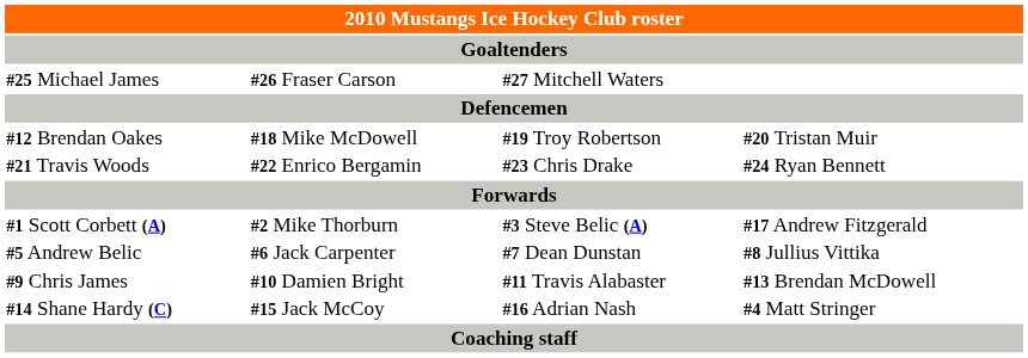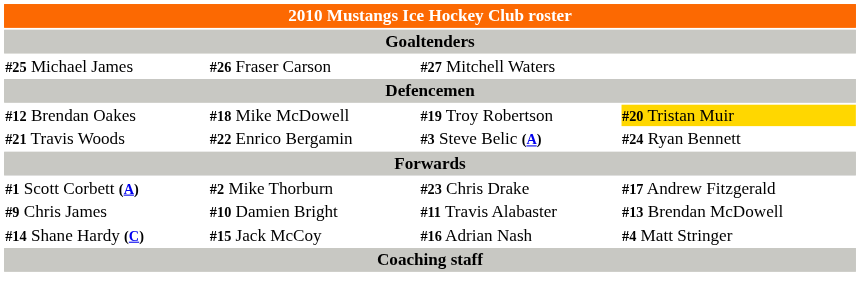 <table class="toccolours" style="width:50em">
 <tr>
 <th colspan="4" style="background:#fc6902;color:white;border:#fc6902 1px solid">2010 Mustangs Ice Hockey Club roster</th>
 </tr>
 <tr>
 <th colspan="4" style="background:#c8c8c3;color:black;border:#c8c8c3 1px solid">Goaltenders</th>
 </tr>
 <tr>
 <td> <small><strong>#25</strong></small> Michael James</td>
 <td> <small><strong>#26</strong></small> Fraser Carson</td>
 <td> <small><strong>#27</strong></small> Mitchell Waters</td>
 <td></td>
 </tr>
 <tr>
 <th colspan="4" style="background:#c8c8c3;color:black;border:#c8c8c3 1px solid">Defencemen</th>
 </tr>
 <tr>
 <td> <small><strong>#12</strong></small> Brendan Oakes</td>
 <td> <small><strong>#18</strong></small> Mike McDowell</td>
 <td> <small><strong>#19</strong></small> Troy Robertson</td>
-<td> <small><strong>#20</strong></small> Tristan Muir</td>
+<td style="background: gold;"> <small><strong>#20</strong></small> Tristan Muir</td>
 </tr>
 <tr>
 <td> <small><strong>#21</strong></small> Travis Woods</td>
 <td> <small><strong>#22</strong></small> Enrico Bergamin</td>
-<td> <small><strong>#23</strong></small> Chris Drake</td>
+<td> <small><strong>#3</strong></small> Steve Belic <small><strong>(<a href='#'>A</a>)</strong></small></td>
 <td> <small><strong>#24</strong></small> Ryan Bennett</td>
 </tr>
 <tr>
 <th colspan="4" style="background:#c8c8c3;color:black;border:#c8c8c3 1px solid">Forwards</th>
 </tr>
 <tr>
 <td> <small><strong>#1</strong></small> Scott Corbett <small><strong>(<a href='#'>A</a>)</strong></small></td>
 <td> <small><strong>#2</strong></small> Mike Thorburn</td>
-<td> <small><strong>#3</strong></small> Steve Belic <small><strong>(<a href='#'>A</a>)</strong></small></td>
+<td> <small><strong>#23</strong></small> Chris Drake</td>
 <td> <small><strong>#17</strong></small> Andrew Fitzgerald</td>
-</tr>
-<tr>
-<td> <small><strong>#5</strong></small> Andrew Belic</td>
-<td> <small><strong>#6</strong></small> Jack Carpenter</td>
-<td> <small><strong>#7</strong></small> Dean Dunstan</td>
-<td> <small><strong>#8</strong></small> Jullius Vittika</td>
 </tr>
 <tr>
 <td> <small><strong>#9</strong></small> Chris James</td>
 <td> <small><strong>#10</strong></small> Damien Bright</td>
 <td> <small><strong>#11</strong></small> Travis Alabaster</td>
 <td> <small><strong>#13</strong></small> Brendan McDowell</td>
 </tr>
 <tr>
 <td> <small><strong>#14</strong></small> Shane Hardy <small><strong>(<a href='#'>C</a>)</strong></small></td>
 <td> <small><strong>#15</strong></small> Jack McCoy</td>
 <td> <small><strong>#16</strong></small> Adrian Nash</td>
 <td> <small><strong>#4</strong></small> Matt Stringer</td>
 </tr>
 <tr>
 <th colspan="4" style="background:#c8c8c3;color:black;border:#c8c8c3 1px solid">Coaching staff</th>
 </tr>
 <tr>
 <td colspan="4"></td>
 </tr>
 <tr>
 </tr>
 </table>
